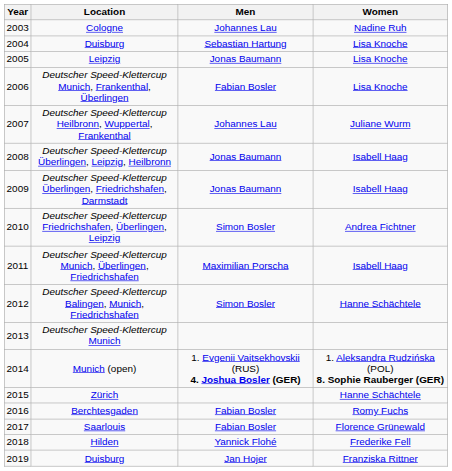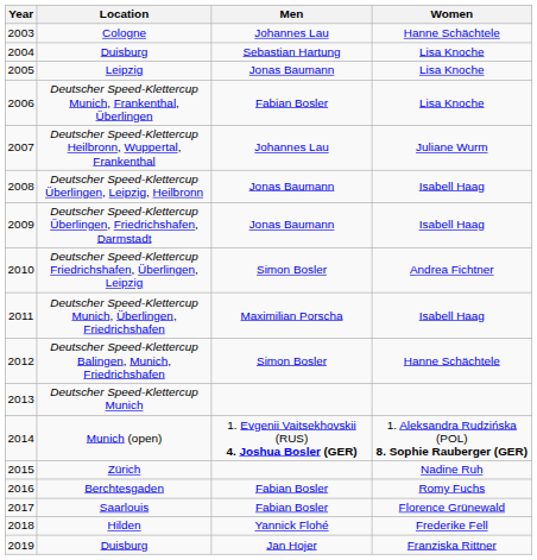 <table class="wikitable">
 <tr>
 <th>Year</th>
 <th style="width:230px">Location</th>
 <th style="width:210px">Men</th>
 <th style="width:210px">Women</th>
 </tr>
 <tr align="center">
 <td>2003</td>
 <td><a href='#'>Cologne</a></td>
 <td><a href='#'>Johannes Lau</a></td>
-<td><a href='#'>Nadine Ruh</a></td>
+<td><a href='#'>Hanne Schächtele</a></td>
 </tr>
 <tr align="center">
 <td>2004</td>
 <td><a href='#'>Duisburg</a></td>
 <td><a href='#'>Sebastian Hartung</a></td>
 <td><a href='#'>Lisa Knoche</a></td>
 </tr>
 <tr align="center">
 <td>2005</td>
 <td><a href='#'>Leipzig</a></td>
 <td><a href='#'>Jonas Baumann</a></td>
 <td><a href='#'>Lisa Knoche</a></td>
 </tr>
 <tr align="center">
 <td>2006</td>
 <td><em>Deutscher Speed-Klettercup</em><br><a href='#'>Munich</a>, <a href='#'>Frankenthal</a>, <a href='#'>Überlingen</a></td>
 <td><a href='#'>Fabian Bosler</a></td>
 <td><a href='#'>Lisa Knoche</a></td>
 </tr>
 <tr align="center">
 <td>2007</td>
 <td><em>Deutscher Speed-Klettercup</em><br><a href='#'>Heilbronn</a>, <a href='#'>Wuppertal</a>, <a href='#'>Frankenthal</a></td>
 <td><a href='#'>Johannes Lau</a></td>
 <td><a href='#'>Juliane Wurm</a></td>
 </tr>
 <tr align="center">
 <td>2008</td>
 <td><em>Deutscher Speed-Klettercup</em><br><a href='#'>Überlingen</a>, <a href='#'>Leipzig</a>, <a href='#'>Heilbronn</a></td>
 <td><a href='#'>Jonas Baumann</a></td>
 <td><a href='#'>Isabell Haag</a></td>
 </tr>
 <tr align="center">
 <td>2009</td>
 <td><em>Deutscher Speed-Klettercup</em><br><a href='#'>Überlingen</a>, <a href='#'>Friedrichshafen</a>, <a href='#'>Darmstadt</a></td>
 <td><a href='#'>Jonas Baumann</a></td>
 <td><a href='#'>Isabell Haag</a></td>
 </tr>
 <tr align="center">
 <td>2010</td>
 <td><em>Deutscher Speed-Klettercup</em><br><a href='#'>Friedrichshafen</a>, <a href='#'>Überlingen</a>, <a href='#'>Leipzig</a></td>
 <td><a href='#'>Simon Bosler</a></td>
 <td><a href='#'>Andrea Fichtner</a></td>
 </tr>
 <tr align="center">
 <td>2011</td>
 <td><em>Deutscher Speed-Klettercup</em><br><a href='#'>Munich</a>, <a href='#'>Überlingen</a>, <a href='#'>Friedrichshafen</a></td>
 <td><a href='#'>Maximilian Porscha</a></td>
 <td><a href='#'>Isabell Haag</a></td>
 </tr>
 <tr align="center">
 <td>2012</td>
 <td><em>Deutscher Speed-Klettercup</em><br><a href='#'>Balingen</a>, <a href='#'>Munich</a>, <a href='#'>Friedrichshafen</a></td>
 <td><a href='#'>Simon Bosler</a></td>
 <td><a href='#'>Hanne Schächtele</a></td>
 </tr>
 <tr align="center">
 <td>2013</td>
 <td><em>Deutscher Speed-Klettercup</em><br><a href='#'>Munich</a></td>
 <td></td>
 <td></td>
 </tr>
 <tr align="center">
 <td>2014</td>
 <td><a href='#'>Munich</a> (open)</td>
 <td>1. <a href='#'>Evgenii Vaitsekhovskii</a> (RUS)<br> <strong>4. <a href='#'>Joshua Bosler</a> (GER)</strong></td>
 <td>1. <a href='#'>Aleksandra Rudzińska</a> (POL) <br> <strong>8. Sophie Rauberger (GER)</strong></td>
 </tr>
 <tr align="center">
 <td>2015</td>
 <td><a href='#'>Zürich</a></td>
 <td></td>
-<td><a href='#'>Hanne Schächtele</a></td>
+<td><a href='#'>Nadine Ruh</a></td>
 </tr>
 <tr align="center">
 <td>2016</td>
 <td><a href='#'>Berchtesgaden</a></td>
 <td><a href='#'>Fabian Bosler</a></td>
 <td><a href='#'>Romy Fuchs</a></td>
 </tr>
 <tr align="center">
 <td>2017</td>
 <td><a href='#'>Saarlouis</a></td>
 <td><a href='#'>Fabian Bosler</a></td>
 <td><a href='#'>Florence Grünewald</a></td>
 </tr>
 <tr align="center">
 <td>2018</td>
 <td><a href='#'>Hilden</a></td>
 <td><a href='#'>Yannick Flohé</a></td>
 <td><a href='#'>Frederike Fell</a></td>
 </tr>
 <tr align="center">
 <td>2019</td>
 <td><a href='#'>Duisburg</a></td>
 <td><a href='#'>Jan Hojer</a></td>
 <td><a href='#'>Franziska Rittner</a></td>
 </tr>
 </table>
